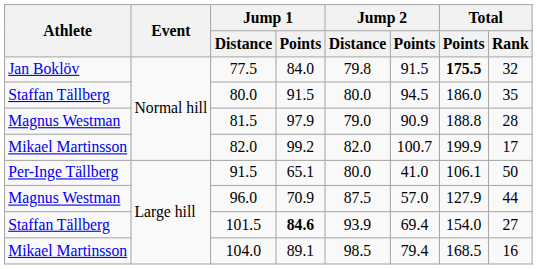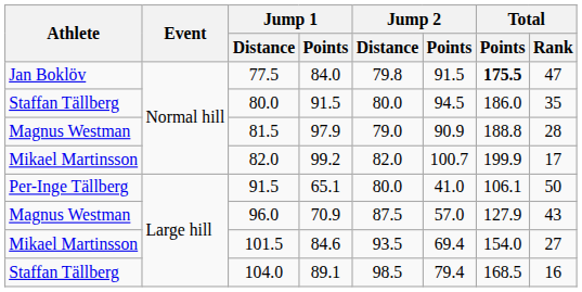 <table class="wikitable" style="font-size:90%">
 <tr>
 <th rowspan="2">Athlete</th>
 <th rowspan="2">Event</th>
 <th colspan="2">Jump 1</th>
 <th colspan="2">Jump 2</th>
 <th colspan="2">Total</th>
 </tr>
 <tr>
 <th>Distance</th>
 <th>Points</th>
 <th>Distance</th>
 <th>Points</th>
 <th>Points</th>
 <th>Rank</th>
 </tr>
 <tr>
 <td><a href='#'>Jan Boklöv</a></td>
 <td rowspan="4">Normal hill</td>
 <td align="center">77.5</td>
 <td align="center">84.0</td>
 <td align="center">79.8</td>
 <td align="center">91.5</td>
 <td align="center"><strong>175.5</strong></td>
-<td align="center">32</td>
+<td align="center">47</td>
 </tr>
 <tr>
 <td><a href='#'>Staffan Tällberg</a></td>
 <td align="center">80.0</td>
 <td align="center">91.5</td>
 <td align="center">80.0</td>
 <td align="center">94.5</td>
 <td align="center">186.0</td>
 <td align="center">35</td>
 </tr>
 <tr>
 <td><a href='#'>Magnus Westman</a></td>
 <td align="center">81.5</td>
 <td align="center">97.9</td>
 <td align="center">79.0</td>
 <td align="center">90.9</td>
 <td align="center">188.8</td>
 <td align="center">28</td>
 </tr>
 <tr>
 <td><a href='#'>Mikael Martinsson</a></td>
 <td align="center">82.0</td>
 <td align="center">99.2</td>
 <td align="center">82.0</td>
 <td align="center">100.7</td>
 <td align="center">199.9</td>
 <td align="center">17</td>
 </tr>
 <tr>
 <td><a href='#'>Per-Inge Tällberg</a></td>
 <td rowspan="4">Large hill</td>
 <td align="center">91.5</td>
 <td align="center">65.1</td>
 <td align="center">80.0</td>
 <td align="center">41.0</td>
 <td align="center">106.1</td>
 <td align="center">50</td>
 </tr>
 <tr>
 <td><a href='#'>Magnus Westman</a></td>
 <td align="center">96.0</td>
 <td align="center">70.9</td>
 <td align="center">87.5</td>
 <td align="center">57.0</td>
 <td align="center">127.9</td>
-<td align="center">44</td>
+<td align="center">43</td>
 </tr>
 <tr>
-<td><a href='#'>Staffan Tällberg</a></td>
+<td><a href='#'>Mikael Martinsson</a></td>
 <td align="center">101.5</td>
-<td align="center"><strong>84.6</strong></td>
-<td align="center">93.9</td>
+<td align="center">84.6</td>
+<td align="center">93.5</td>
 <td align="center">69.4</td>
 <td align="center">154.0</td>
 <td align="center">27</td>
 </tr>
 <tr>
-<td><a href='#'>Mikael Martinsson</a></td>
+<td><a href='#'>Staffan Tällberg</a></td>
 <td align="center">104.0</td>
 <td align="center">89.1</td>
 <td align="center">98.5</td>
 <td align="center">79.4</td>
 <td align="center">168.5</td>
 <td align="center">16</td>
 </tr>
 </table>
